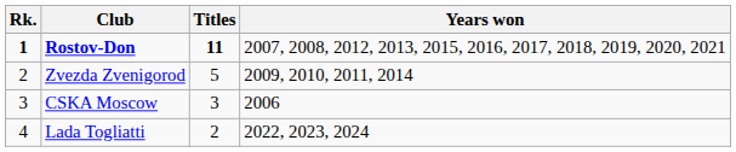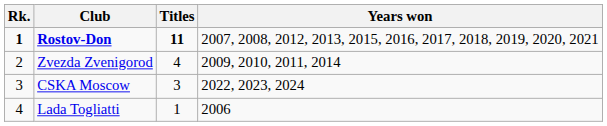 <table class="wikitable">
 <tr>
 <th>Rk.</th>
 <th>Club</th>
 <th>Titles</th>
 <th>Years won</th>
 </tr>
 <tr>
 <td align="center"><strong>1</strong></td>
 <td><strong><a href='#'>Rostov-Don</a></strong> </td>
 <td align="center"><strong>11</strong></td>
 <td>2007, 2008, 2012, 2013, 2015, 2016, 2017, 2018, 2019, 2020, 2021</td>
 </tr>
 <tr>
 <td align="center">2</td>
 <td><a href='#'>Zvezda Zvenigorod</a></td>
-<td align="center">5</td>
+<td align="center">4</td>
 <td>2009, 2010, 2011, 2014</td>
 </tr>
 <tr>
 <td align="center">3</td>
 <td><a href='#'>CSKA Moscow</a></td>
 <td align="center">3</td>
-<td>2006</td>
+<td>2022, 2023, 2024</td>
 </tr>
 <tr>
 <td align="center">4</td>
 <td><a href='#'>Lada Togliatti</a></td>
-<td align="center">2</td>
-<td>2022, 2023, 2024</td>
+<td align="center">1</td>
+<td>2006</td>
 </tr>
 </table>
